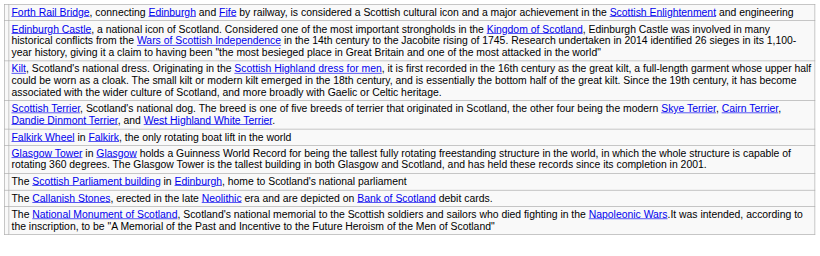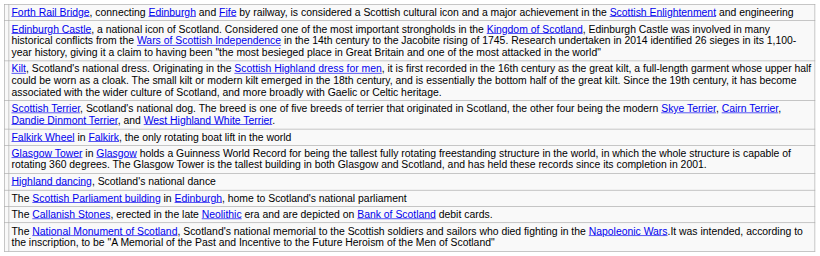 <table class="wikitable">
 <tr>
 <td></td>
 <td><a href='#'>Forth Rail Bridge</a>, connecting <a href='#'>Edinburgh</a> and <a href='#'>Fife</a> by railway, is considered a Scottish cultural icon and a major achievement in the <a href='#'>Scottish Enlightenment</a> and engineering</td>
 </tr>
 <tr>
 <td></td>
 <td><a href='#'>Edinburgh Castle</a>, a national icon of Scotland. Considered one of the most important strongholds in the <a href='#'>Kingdom of Scotland</a>, Edinburgh Castle was involved in many historical conflicts from the <a href='#'>Wars of Scottish Independence</a> in the 14th century to the Jacobite rising of 1745. Research undertaken in 2014 identified 26 sieges in its 1,100-year history, giving it a claim to having been "the most besieged place in Great Britain and one of the most attacked in the world"</td>
 </tr>
 <tr>
 <td></td>
 <td><a href='#'>Kilt</a>, Scotland's national dress. Originating in the <a href='#'>Scottish Highland dress for men</a>, it is first recorded in the 16th century as the great kilt, a full-length garment whose upper half could be worn as a cloak. The small kilt or modern kilt emerged in the 18th century, and is essentially the bottom half of the great kilt. Since the 19th century, it has become associated with the wider culture of Scotland, and more broadly with Gaelic or Celtic heritage.</td>
 </tr>
 <tr>
 <td></td>
 <td><a href='#'>Scottish Terrier</a>, Scotland's national dog. The breed is one of five breeds of terrier that originated in Scotland, the other four being the modern <a href='#'>Skye Terrier</a>, <a href='#'>Cairn Terrier</a>, <a href='#'>Dandie Dinmont Terrier</a>, and <a href='#'>West Highland White Terrier</a>.</td>
 </tr>
 <tr>
 <td></td>
 <td><a href='#'>Falkirk Wheel</a> in <a href='#'>Falkirk</a>, the only rotating boat lift in the world</td>
 </tr>
 <tr>
 <td></td>
 <td><a href='#'>Glasgow Tower</a> in <a href='#'>Glasgow</a> holds a Guinness World Record for being the tallest fully rotating freestanding structure in the world, in which the whole structure is capable of rotating 360 degrees. The Glasgow Tower is the tallest building in both Glasgow and Scotland, and has held these records since its completion in 2001.</td>
 </tr>
 <tr>
 <td></td>
+<td><a href='#'>Highland dancing</a>, Scotland's national dance</td>
+</tr>
+<tr>
+<td></td>
 <td>The <a href='#'>Scottish Parliament building</a> in <a href='#'>Edinburgh</a>, home to Scotland's national parliament</td>
 </tr>
 <tr>
 <td></td>
 <td>The <a href='#'>Callanish Stones</a>, erected in the late <a href='#'>Neolithic</a> era and are depicted on <a href='#'>Bank of Scotland</a> debit cards.</td>
 </tr>
 <tr>
 <td></td>
 <td>The <a href='#'>National Monument of Scotland</a>, Scotland's national memorial to the Scottish soldiers and sailors who died fighting in the <a href='#'>Napoleonic Wars</a>.It was intended, according to the inscription, to be "A Memorial of the Past and Incentive to the Future Heroism of the Men of Scotland"</td>
 </tr>
 </table>
